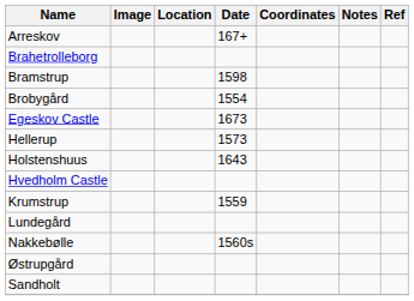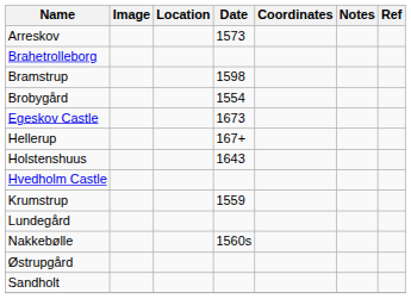 <table class="wikitable sortable">
 <tr>
 <th>Name</th>
 <th>Image</th>
 <th>Location</th>
 <th>Date</th>
 <th>Coordinates</th>
 <th>Notes</th>
 <th>Ref</th>
 </tr>
 <tr>
 <td>Arreskov</td>
 <td></td>
 <td></td>
-<td>167+</td>
+<td>1573</td>
 <td></td>
 <td></td>
 <td></td>
 </tr>
 <tr>
 <td><a href='#'>Brahetrolleborg</a></td>
 <td></td>
 <td></td>
 <td></td>
 <td></td>
 <td></td>
 <td></td>
 </tr>
 <tr>
 <td>Bramstrup</td>
 <td></td>
 <td></td>
 <td>1598</td>
 <td></td>
 <td></td>
 <td></td>
 </tr>
 <tr>
 <td>Brobygård</td>
 <td></td>
 <td></td>
 <td>1554</td>
 <td></td>
 <td></td>
 <td></td>
 </tr>
 <tr>
 <td><a href='#'>Egeskov Castle</a></td>
 <td></td>
 <td></td>
 <td>1673</td>
 <td></td>
 <td></td>
 <td></td>
 </tr>
 <tr>
 <td>Hellerup</td>
 <td></td>
 <td></td>
-<td>1573</td>
+<td>167+</td>
 <td></td>
 <td></td>
 <td></td>
 </tr>
 <tr>
 <td>Holstenshuus</td>
 <td></td>
 <td></td>
 <td>1643</td>
 <td></td>
 <td></td>
 <td></td>
 </tr>
 <tr>
 <td><a href='#'>Hvedholm Castle</a></td>
 <td></td>
 <td></td>
 <td></td>
 <td></td>
 <td></td>
 <td></td>
 </tr>
 <tr>
 <td>Krumstrup</td>
 <td></td>
 <td></td>
 <td>1559</td>
 <td></td>
 <td></td>
 <td></td>
 </tr>
 <tr>
 <td>Lundegård</td>
 <td></td>
 <td></td>
 <td></td>
 <td></td>
 <td></td>
 <td></td>
 </tr>
 <tr>
 <td>Nakkebølle</td>
 <td></td>
 <td></td>
 <td>1560s</td>
 <td></td>
 <td></td>
 <td></td>
 </tr>
 <tr>
 <td>Østrupgård</td>
 <td></td>
 <td></td>
 <td></td>
 <td></td>
 <td></td>
 <td></td>
 </tr>
 <tr>
 <td>Sandholt</td>
 <td></td>
 <td></td>
 <td></td>
 <td></td>
 <td></td>
 <td></td>
 </tr>
 <tr>
 </tr>
 </table>
